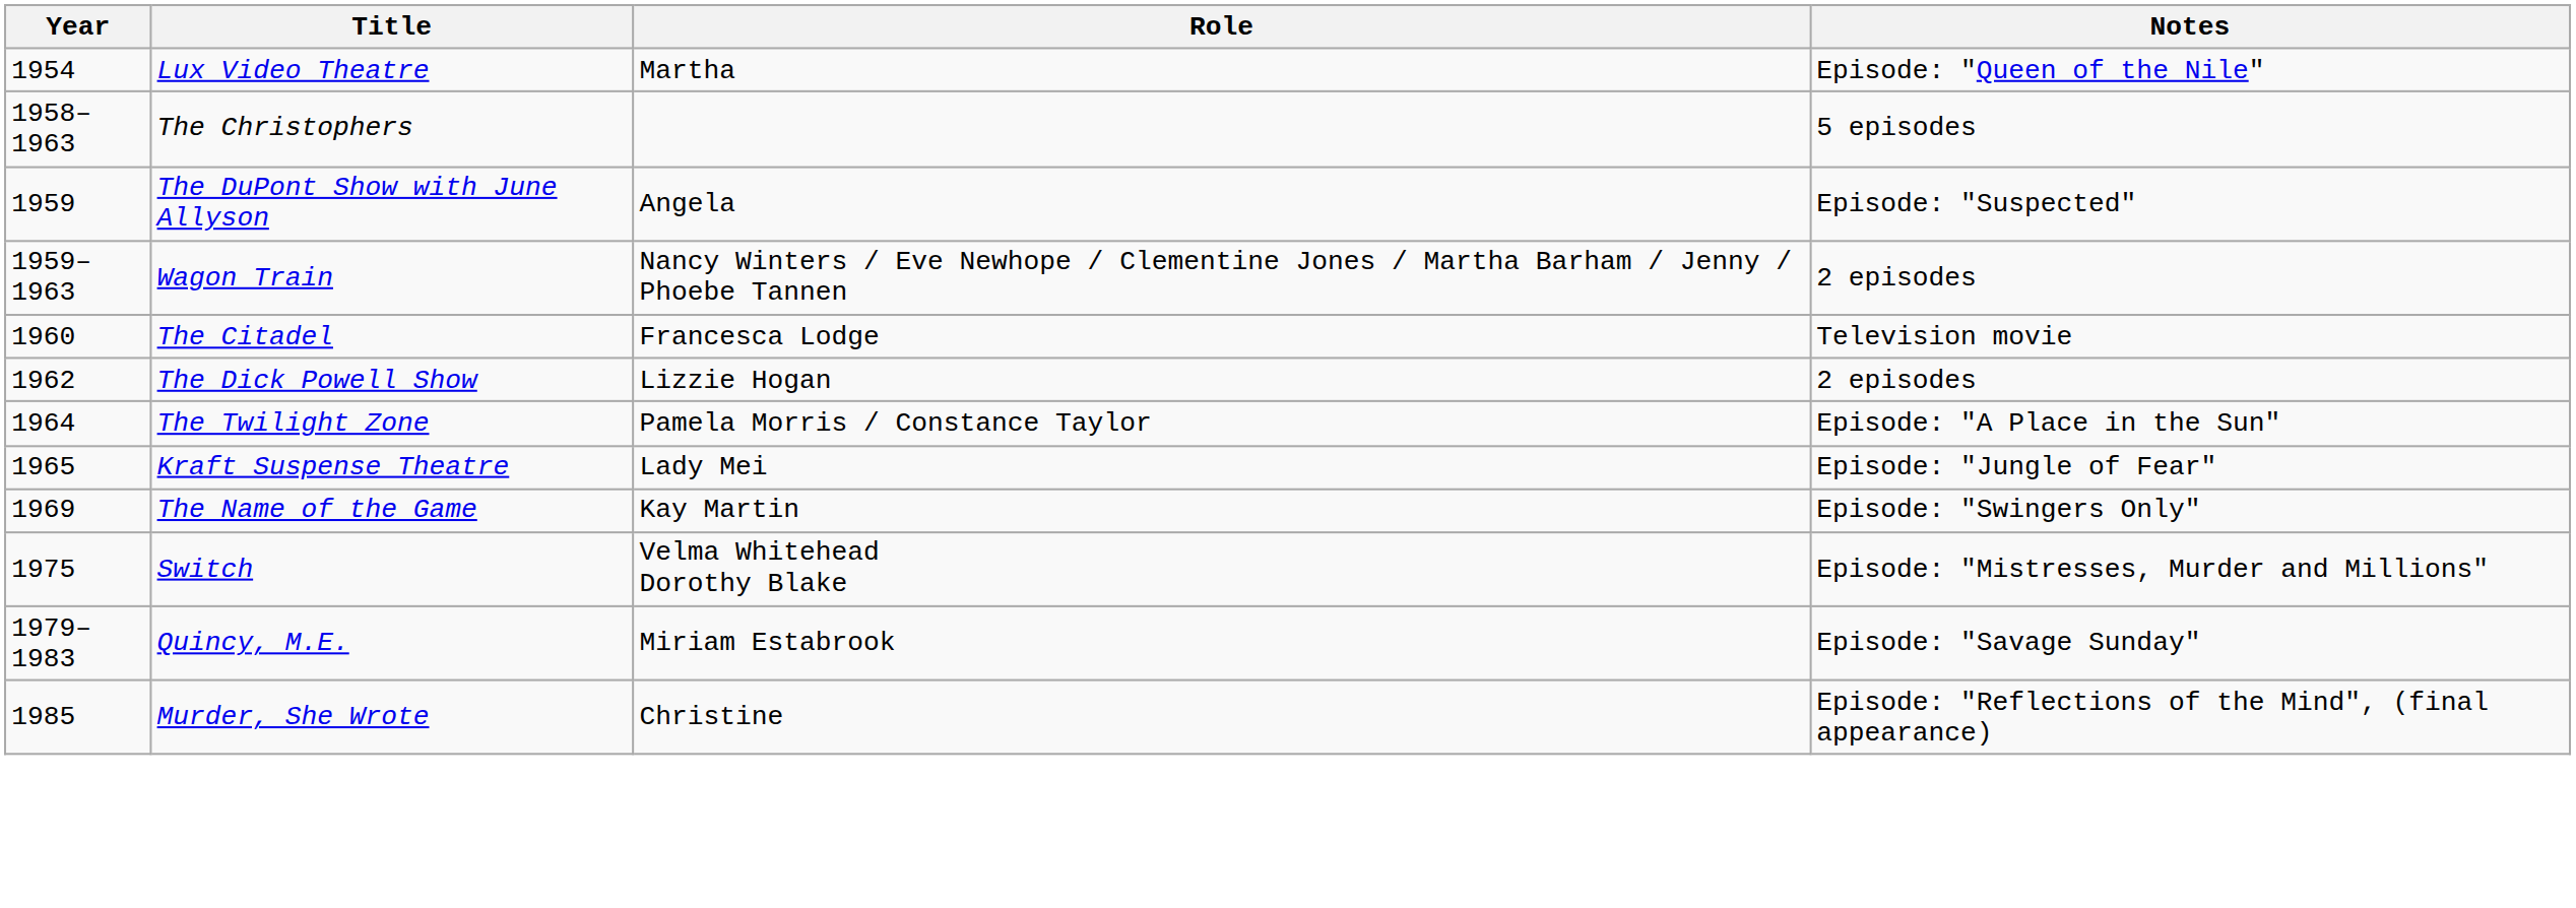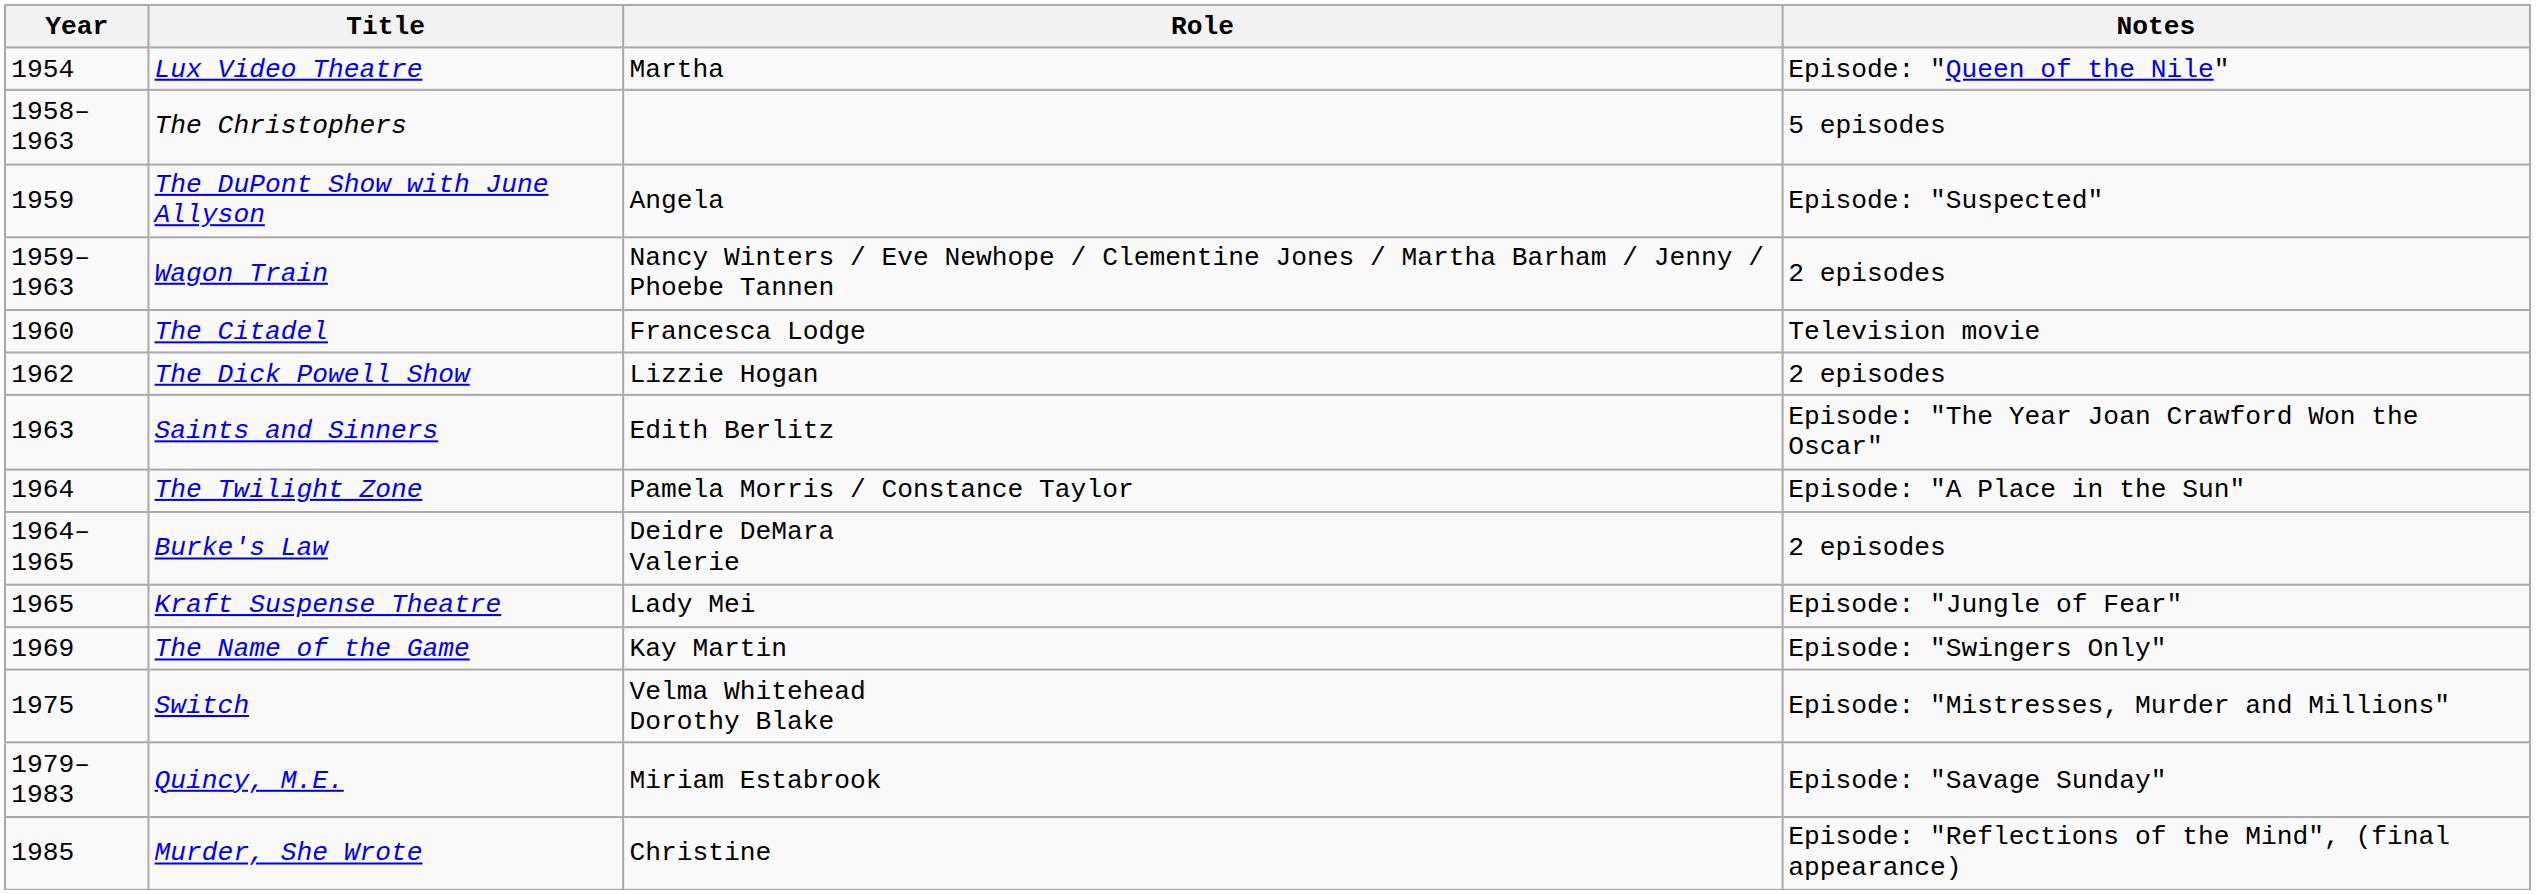 <table class="wikitable">
 <tr>
 <th>Year</th>
 <th>Title</th>
 <th>Role</th>
 <th>Notes</th>
 </tr>
 <tr>
 <td>1954</td>
 <td><em><a href='#'>Lux Video Theatre</a></em></td>
 <td>Martha</td>
 <td>Episode: "<a href='#'>Queen of the Nile</a>"</td>
 </tr>
 <tr>
 <td>1958–1963</td>
 <td><em>The Christophers</em></td>
 <td></td>
 <td>5 episodes</td>
 </tr>
 <tr>
 <td>1959</td>
 <td><em><a href='#'>The DuPont Show with June Allyson</a></em></td>
 <td>Angela</td>
 <td>Episode: "Suspected"</td>
 </tr>
 <tr>
 <td>1959–1963</td>
 <td><em><a href='#'>Wagon Train</a></em></td>
 <td>Nancy Winters / Eve Newhope / Clementine Jones / Martha Barham / Jenny / Phoebe Tannen</td>
 <td>2 episodes</td>
 </tr>
 <tr>
 <td>1960</td>
 <td><em><a href='#'>The Citadel</a></em></td>
 <td>Francesca Lodge</td>
 <td>Television movie</td>
 </tr>
 <tr>
 <td>1962</td>
 <td><em><a href='#'>The Dick Powell Show</a></em></td>
 <td>Lizzie Hogan</td>
 <td>2 episodes</td>
 </tr>
 <tr>
+<td>1963</td>
+<td><em><a href='#'>Saints and Sinners</a></em></td>
+<td>Edith Berlitz</td>
+<td>Episode: "The Year Joan Crawford Won the Oscar"</td>
+</tr>
+<tr>
 <td>1964</td>
 <td><em><a href='#'>The Twilight Zone</a></em></td>
 <td>Pamela Morris / Constance Taylor</td>
 <td>Episode: "A Place in the Sun"</td>
+</tr>
+<tr>
+<td>1964–1965</td>
+<td><em><a href='#'>Burke's Law</a></em></td>
+<td>Deidre DeMara<br>Valerie</td>
+<td>2 episodes</td>
 </tr>
 <tr>
 <td>1965</td>
 <td><em><a href='#'>Kraft Suspense Theatre</a></em></td>
 <td>Lady Mei</td>
 <td>Episode: "Jungle of Fear"</td>
 </tr>
 <tr>
 <td>1969</td>
 <td><em><a href='#'>The Name of the Game</a></em></td>
 <td>Kay Martin</td>
 <td>Episode: "Swingers Only"</td>
 </tr>
 <tr>
 <td>1975</td>
 <td><em><a href='#'>Switch</a></em></td>
 <td>Velma Whitehead<br>Dorothy Blake</td>
 <td>Episode: "Mistresses, Murder and Millions"</td>
 </tr>
 <tr>
 <td>1979–1983</td>
 <td><em><a href='#'>Quincy, M.E.</a></em></td>
 <td>Miriam Estabrook</td>
 <td>Episode: "Savage Sunday"</td>
 </tr>
 <tr>
 <td>1985</td>
 <td><em><a href='#'>Murder, She Wrote</a></em></td>
 <td>Christine</td>
 <td>Episode: "Reflections of the Mind", (final appearance)</td>
 </tr>
 </table>
